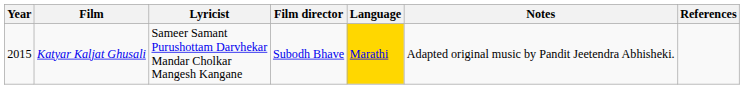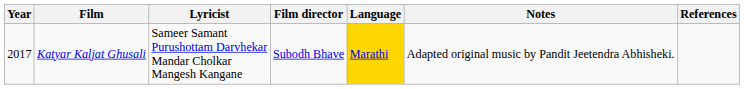 <table class="wikitable">
 <tr>
 <th>Year</th>
 <th>Film</th>
 <th>Lyricist</th>
 <th>Film director</th>
 <th>Language</th>
 <th>Notes</th>
 <th>References</th>
 </tr>
 <tr>
-<td>2015</td>
+<td>2017</td>
 <td><em><a href='#'>Katyar Kaljat Ghusali</a></em></td>
 <td>Sameer Samant<br><a href='#'>Purushottam Darvhekar</a><br>Mandar Cholkar<br>Mangesh Kangane</td>
 <td><a href='#'>Subodh Bhave</a></td>
 <td style="background: gold;"><a href='#'>Marathi</a></td>
 <td>Adapted original music by Pandit Jeetendra Abhisheki.</td>
 <td></td>
 </tr>
 </table>
